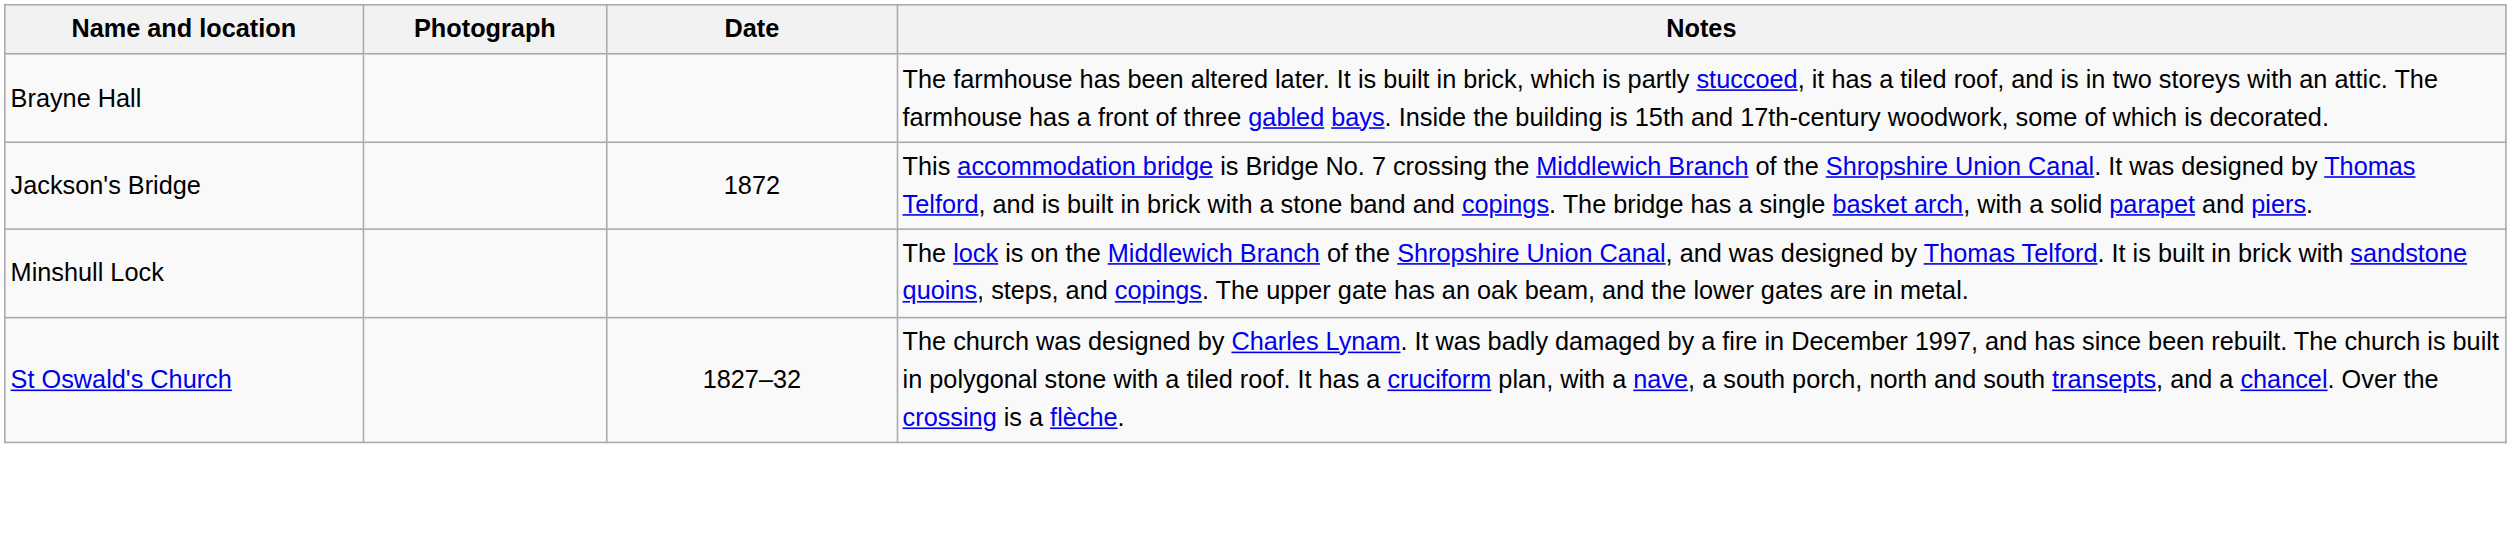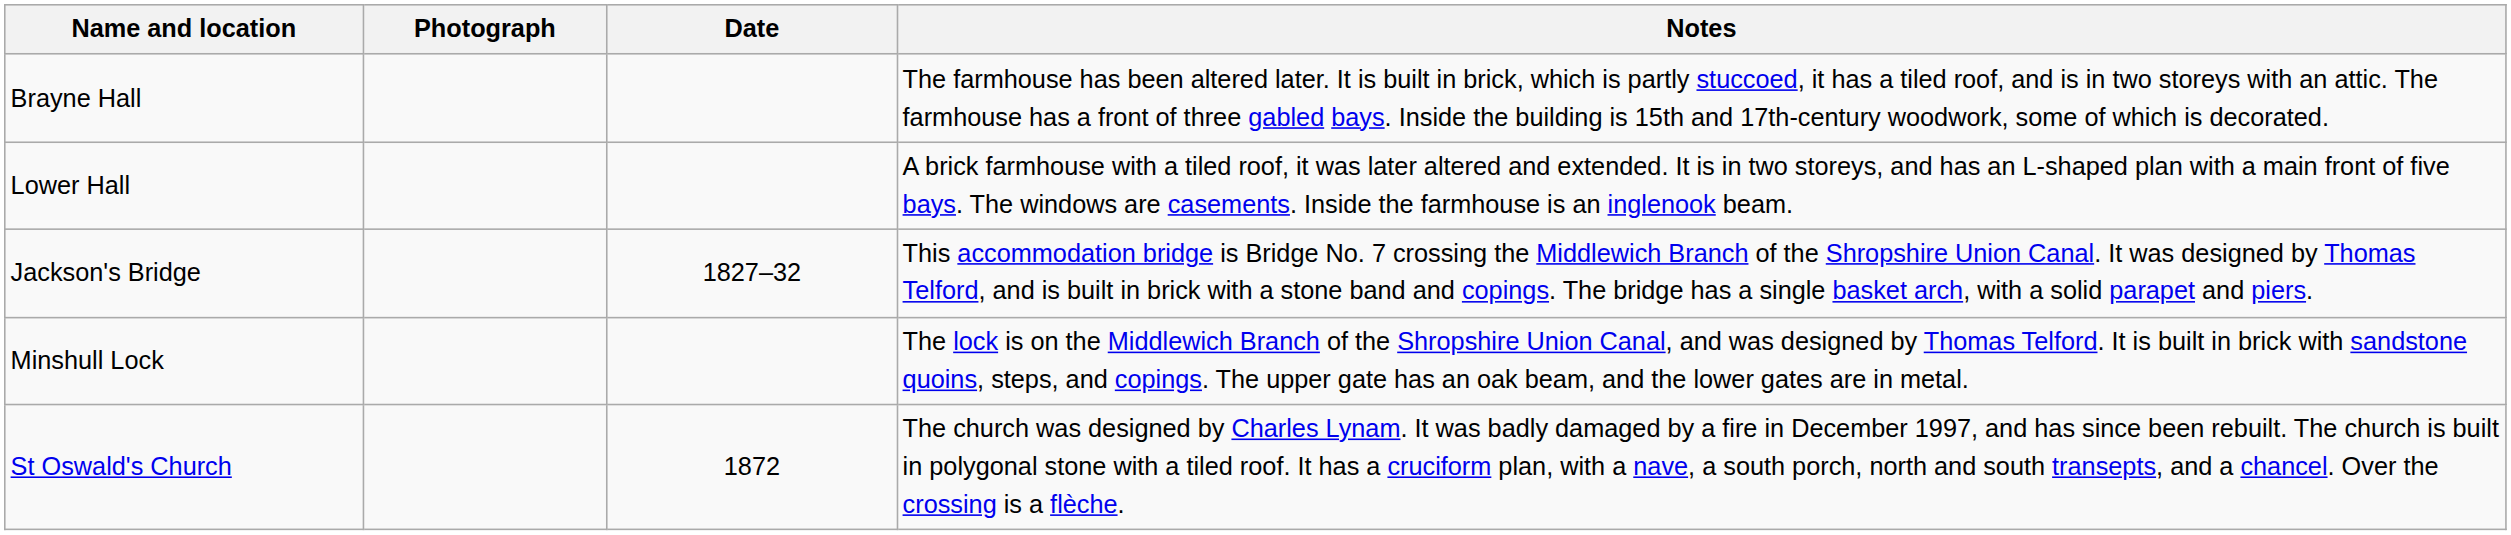 <table class="wikitable sortable plainrowheaders" style="width:100%;border:0px;text-align:left;line-height:150%;">
 <tr>
 <th scope="col" style="width:150px">Name and location</th>
 <th scope="col" style="width:100px" class="unsortable">Photograph</th>
 <th scope="col" style="width:120px">Date</th>
 <th scope="col" style="width:700px" class="unsortable">Notes</th>
 </tr>
 <tr>
 <td>Brayne Hall<br><small></small></td>
 <td></td>
 <td align="center"></td>
 <td>The farmhouse has been altered later. It is built in brick, which is partly <a href='#'>stuccoed</a>, it has a tiled roof, and is in two storeys with an attic. The farmhouse has a front of three <a href='#'>gabled</a> <a href='#'>bays</a>. Inside the building is 15th and 17th-century woodwork, some of which is decorated.</td>
 </tr>
 <tr>
+<td>Lower Hall<br><small></small></td>
+<td></td>
+<td align="center"></td>
+<td>A brick farmhouse with a tiled roof, it was later altered and extended. It is in two storeys, and has an L-shaped plan with a main front of five <a href='#'>bays</a>. The windows are <a href='#'>casements</a>. Inside the farmhouse is an <a href='#'>inglenook</a> beam.</td>
+</tr>
+<tr>
 <td>Jackson's Bridge<br><small></small></td>
 <td></td>
-<td align="center">1872</td>
+<td align="center">1827–32</td>
 <td>This <a href='#'>accommodation bridge</a> is Bridge No. 7 crossing the <a href='#'>Middlewich Branch</a> of the <a href='#'>Shropshire Union Canal</a>. It was designed by <a href='#'>Thomas Telford</a>, and is built in brick with a stone band and <a href='#'>copings</a>. The bridge has a single <a href='#'>basket arch</a>, with a solid <a href='#'>parapet</a> and <a href='#'>piers</a>.</td>
 </tr>
 <tr>
 <td>Minshull Lock<br><small></small></td>
 <td></td>
 <td align="center"></td>
 <td>The <a href='#'>lock</a> is on the <a href='#'>Middlewich Branch</a> of the <a href='#'>Shropshire Union Canal</a>, and was designed by <a href='#'>Thomas Telford</a>. It is built in brick with <a href='#'>sandstone</a> <a href='#'>quoins</a>, steps, and <a href='#'>copings</a>. The upper gate has an oak beam, and the lower gates are in metal.</td>
 </tr>
 <tr>
 <td><a href='#'>St Oswald's Church</a><br><small></small></td>
 <td></td>
-<td align="center">1827–32</td>
+<td align="center">1872</td>
 <td>The church was designed by <a href='#'>Charles Lynam</a>. It was badly damaged by a fire in December 1997, and has since been rebuilt. The church is built in polygonal stone with a tiled roof. It has a <a href='#'>cruciform</a> plan, with a <a href='#'>nave</a>, a south porch, north and south <a href='#'>transepts</a>, and a <a href='#'>chancel</a>. Over the <a href='#'>crossing</a> is a <a href='#'>flèche</a>.</td>
 </tr>
 <tr>
 </tr>
 </table>
